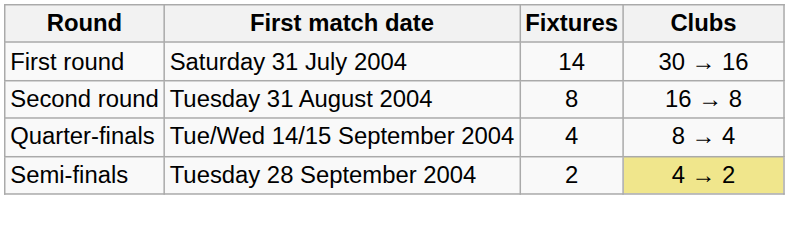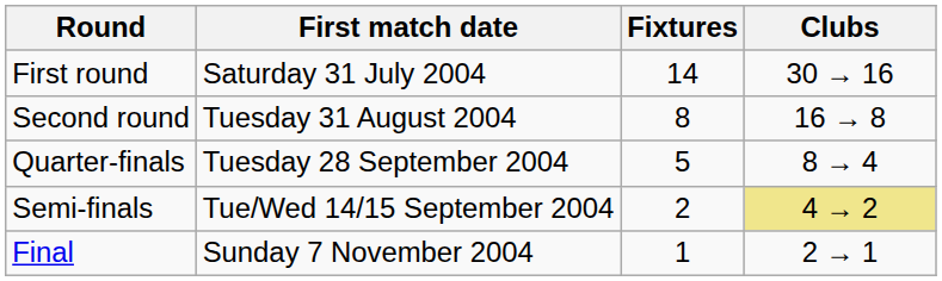 <table class="wikitable">
 <tr>
 <th>Round</th>
 <th>First match date</th>
 <th>Fixtures</th>
 <th width=100>Clubs</th>
 </tr>
 <tr align=center>
 <td align=left>First round</td>
 <td align=left>Saturday 31 July 2004</td>
 <td>14</td>
 <td>30 → 16</td>
 </tr>
 <tr align=center>
 <td align=left>Second round</td>
 <td align=left>Tuesday 31 August 2004</td>
 <td>8</td>
 <td>16 → 8</td>
 </tr>
 <tr align=center>
 <td align=left>Quarter-finals</td>
-<td align=left>Tue/Wed 14/15 September 2004</td>
-<td>4</td>
+<td align=left>Tuesday 28 September 2004</td>
+<td>5</td>
 <td>8 → 4</td>
 </tr>
 <tr align=center>
 <td align=left>Semi-finals</td>
-<td align=left>Tuesday 28 September 2004</td>
+<td align=left>Tue/Wed 14/15 September 2004</td>
 <td>2</td>
 <td style="background: khaki;">4 → 2</td>
 </tr>
+<tr align=center>
+<td align=left><a href='#'>Final</a></td>
+<td align=left>Sunday 7 November 2004</td>
+<td>1</td>
+<td>2 → 1</td>
+</tr>
 </table>
